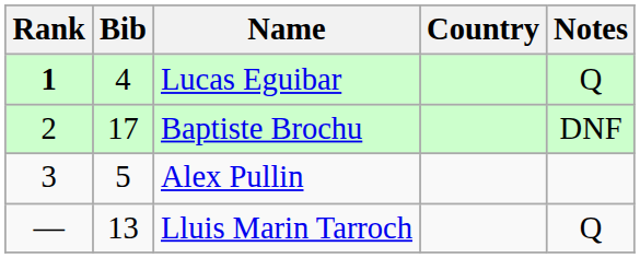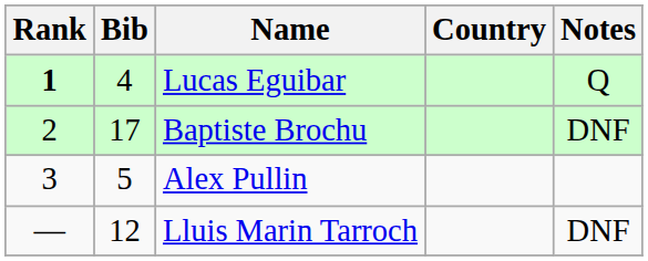 <table class="wikitable" style="text-align:center;">
 <tr>
 <th>Rank</th>
 <th>Bib</th>
 <th>Name</th>
 <th>Country</th>
 <th>Notes</th>
 </tr>
 <tr bgcolor=ccffcc>
 <td><strong>1</strong></td>
 <td>4</td>
 <td align=left><a href='#'>Lucas Eguibar</a></td>
 <td align=left></td>
 <td>Q</td>
 </tr>
 <tr bgcolor=ccffcc>
 <td>2</td>
 <td>17</td>
 <td align=left><a href='#'>Baptiste Brochu</a></td>
 <td align=left></td>
 <td>DNF</td>
 </tr>
 <tr>
 <td>3</td>
 <td>5</td>
 <td align=left><a href='#'>Alex Pullin</a></td>
 <td align=left></td>
 <td></td>
 </tr>
 <tr>
 <td>—</td>
-<td>13</td>
+<td>12</td>
 <td align=left><a href='#'>Lluis Marin Tarroch</a></td>
 <td align=left></td>
-<td>Q</td>
+<td>DNF</td>
 </tr>
 </table>
